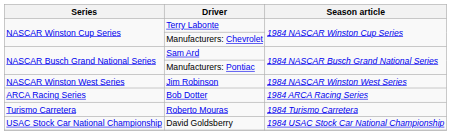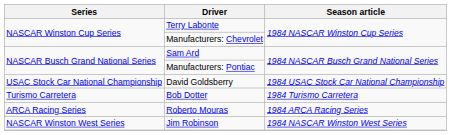 <table class="wikitable" style="font-size: 87%;">
 <tr>
 <th>Series</th>
 <th>Driver</th>
 <th>Season article</th>
 </tr>
 <tr>
 <td rowspan=2><a href='#'>NASCAR Winston Cup Series</a></td>
 <td> <a href='#'>Terry Labonte</a></td>
 <td rowspan=2><em><a href='#'>1984 NASCAR Winston Cup Series</a></em></td>
 </tr>
 <tr>
 <td>Manufacturers:  <a href='#'>Chevrolet</a></td>
 </tr>
 <tr>
 <td rowspan=2><a href='#'>NASCAR Busch Grand National Series</a></td>
 <td> <a href='#'>Sam Ard</a></td>
 <td rowspan=2><em><a href='#'>1984 NASCAR Busch Grand National Series</a></em></td>
 </tr>
 <tr>
 <td>Manufacturers:  <a href='#'>Pontiac</a></td>
 </tr>
 <tr>
+<td><a href='#'>USAC Stock Car National Championship</a></td>
+<td> David Goldsberry</td>
+<td><em><a href='#'>1984 USAC Stock Car National Championship</a></em></td>
+</tr>
+<tr>
+<td><a href='#'>Turismo Carretera</a></td>
+<td> <a href='#'>Bob Dotter</a></td>
+<td><em><a href='#'>1984 Turismo Carretera</a></em></td>
+</tr>
+<tr>
+<td><a href='#'>ARCA Racing Series</a></td>
+<td> <a href='#'>Roberto Mouras</a></td>
+<td><em><a href='#'>1984 ARCA Racing Series</a></em></td>
+</tr>
+<tr>
 <td><a href='#'>NASCAR Winston West Series</a></td>
 <td> <a href='#'>Jim Robinson</a></td>
 <td><em><a href='#'>1984 NASCAR Winston West Series</a></em></td>
 </tr>
 <tr>
-<td><a href='#'>ARCA Racing Series</a></td>
-<td> <a href='#'>Bob Dotter</a></td>
-<td><em><a href='#'>1984 ARCA Racing Series</a></em></td>
-</tr>
-<tr>
-<td><a href='#'>Turismo Carretera</a></td>
-<td> <a href='#'>Roberto Mouras</a></td>
-<td><em><a href='#'>1984 Turismo Carretera</a></em></td>
-</tr>
-<tr>
-<td><a href='#'>USAC Stock Car National Championship</a></td>
-<td> David Goldsberry</td>
-<td><em><a href='#'>1984 USAC Stock Car National Championship</a></em></td>
-</tr>
-<tr>
 </tr>
 </table>
